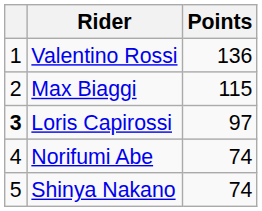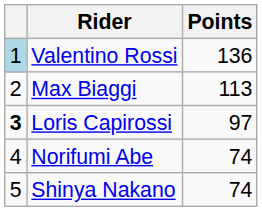 <table class="wikitable" style="font-size: 95%;">
 <tr>
 <th></th>
 <th>Rider</th>
 <th>Points</th>
 </tr>
 <tr>
-<td align=center>1</td>
+<td align=center style="background: lightblue;">1</td>
 <td> <a href='#'>Valentino Rossi</a></td>
 <td align=right>136</td>
 </tr>
 <tr>
 <td align=center>2</td>
 <td> <a href='#'>Max Biaggi</a></td>
-<td align=right>115</td>
+<td align=right>113</td>
 </tr>
 <tr>
 <td align=center><strong>3</strong></td>
 <td> <a href='#'>Loris Capirossi</a></td>
 <td align=right>97</td>
 </tr>
 <tr>
 <td align=center>4</td>
 <td> <a href='#'>Norifumi Abe</a></td>
 <td align=right>74</td>
 </tr>
 <tr>
 <td align=center>5</td>
 <td> <a href='#'>Shinya Nakano</a></td>
 <td align=right>74</td>
 </tr>
 </table>
